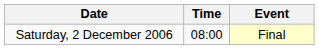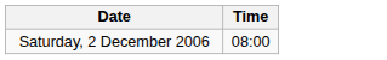 <table class = "wikitable" style="text-align:center;">
 <tr>
 <th width=220>Date</th>
 <th width=50>Time</th>
-<th width=100>Event</th>
 </tr>
 <tr>
 <td>Saturday, 2 December 2006</td>
 <td>08:00</td>
-<td bgcolor=ffffcc>Final</td>
 </tr>
 </table>
